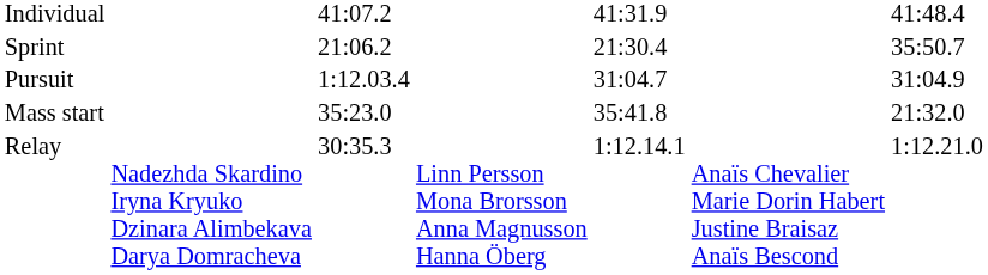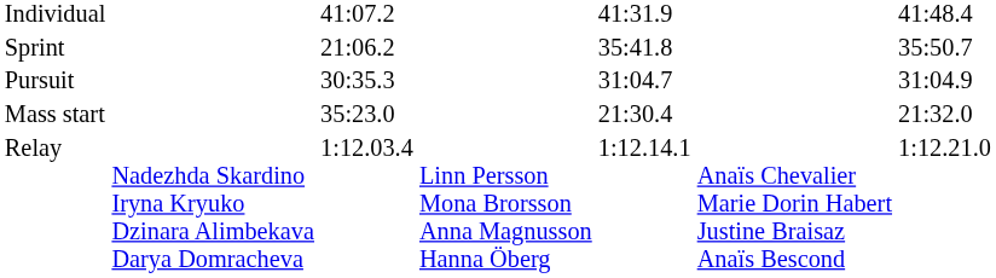 <table>
 <tr valign="top">
 <td>Individual<br></td>
 <td></td>
 <td>41:07.2</td>
 <td></td>
 <td>41:31.9</td>
 <td></td>
 <td>41:48.4</td>
 </tr>
 <tr valign="top">
 <td>Sprint<br></td>
 <td></td>
 <td>21:06.2</td>
 <td></td>
-<td>21:30.4</td>
+<td>35:41.8</td>
 <td></td>
 <td>35:50.7</td>
 </tr>
 <tr valign="top">
 <td>Pursuit<br></td>
 <td></td>
-<td>1:12.03.4</td>
+<td>30:35.3</td>
 <td></td>
 <td>31:04.7</td>
 <td></td>
 <td>31:04.9</td>
 </tr>
 <tr valign="top">
 <td>Mass start<br></td>
 <td></td>
 <td>35:23.0</td>
 <td></td>
-<td>35:41.8</td>
+<td>21:30.4</td>
 <td></td>
 <td>21:32.0</td>
 </tr>
 <tr valign="top">
 <td>Relay<br></td>
 <td><br><a href='#'>Nadezhda Skardino</a><br><a href='#'>Iryna Kryuko</a><br><a href='#'>Dzinara Alimbekava</a><br><a href='#'>Darya Domracheva</a></td>
-<td>30:35.3</td>
+<td>1:12.03.4</td>
 <td><br><a href='#'>Linn Persson</a><br><a href='#'>Mona Brorsson</a><br><a href='#'>Anna Magnusson</a><br><a href='#'>Hanna Öberg</a></td>
 <td>1:12.14.1</td>
 <td><br><a href='#'>Anaïs Chevalier</a><br><a href='#'>Marie Dorin Habert</a><br><a href='#'>Justine Braisaz</a><br><a href='#'>Anaïs Bescond</a></td>
 <td>1:12.21.0</td>
 </tr>
 </table>
